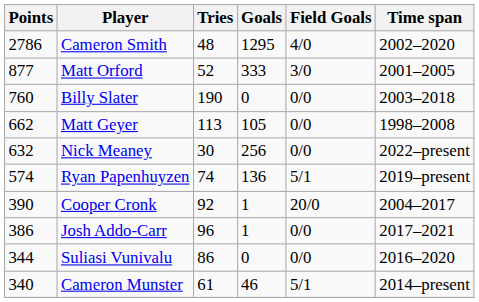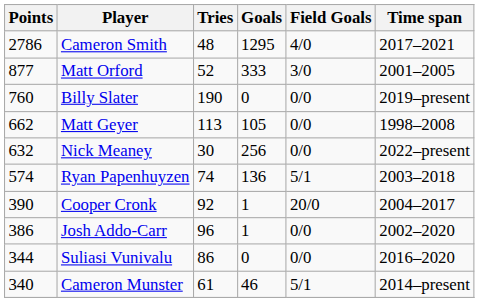 <table class="wikitable">
 <tr>
 <th>Points</th>
 <th>Player</th>
 <th>Tries</th>
 <th>Goals</th>
 <th>Field Goals</th>
 <th>Time span</th>
 </tr>
 <tr>
 <td>2786</td>
 <td><a href='#'>Cameron Smith</a></td>
 <td>48</td>
 <td>1295</td>
 <td>4/0</td>
-<td>2002–2020</td>
+<td>2017–2021</td>
 </tr>
 <tr>
 <td>877</td>
 <td><a href='#'>Matt Orford</a></td>
 <td>52</td>
 <td>333</td>
 <td>3/0</td>
 <td>2001–2005</td>
 </tr>
 <tr>
 <td>760</td>
 <td><a href='#'>Billy Slater</a></td>
 <td>190</td>
 <td>0</td>
 <td>0/0</td>
-<td>2003–2018</td>
+<td>2019–present</td>
 </tr>
 <tr>
 <td>662</td>
 <td><a href='#'>Matt Geyer</a></td>
 <td>113</td>
 <td>105</td>
 <td>0/0</td>
 <td>1998–2008</td>
 </tr>
 <tr>
 <td>632</td>
 <td><a href='#'>Nick Meaney</a></td>
 <td>30</td>
 <td>256</td>
 <td>0/0</td>
 <td>2022–present</td>
 </tr>
 <tr>
 <td>574</td>
 <td><a href='#'>Ryan Papenhuyzen</a></td>
 <td>74</td>
 <td>136</td>
 <td>5/1</td>
-<td>2019–present</td>
+<td>2003–2018</td>
 </tr>
 <tr>
 <td>390</td>
 <td><a href='#'>Cooper Cronk</a></td>
 <td>92</td>
 <td>1</td>
 <td>20/0</td>
 <td>2004–2017</td>
 </tr>
 <tr>
 <td>386</td>
 <td><a href='#'>Josh Addo-Carr</a></td>
 <td>96</td>
 <td>1</td>
 <td>0/0</td>
-<td>2017–2021</td>
+<td>2002–2020</td>
 </tr>
 <tr>
 <td>344</td>
 <td><a href='#'>Suliasi Vunivalu</a></td>
 <td>86</td>
 <td>0</td>
 <td>0/0</td>
 <td>2016–2020</td>
 </tr>
 <tr>
 <td>340</td>
 <td><a href='#'>Cameron Munster</a></td>
 <td>61</td>
 <td>46</td>
 <td>5/1</td>
 <td>2014–present</td>
 </tr>
 <tr>
 </tr>
 </table>
